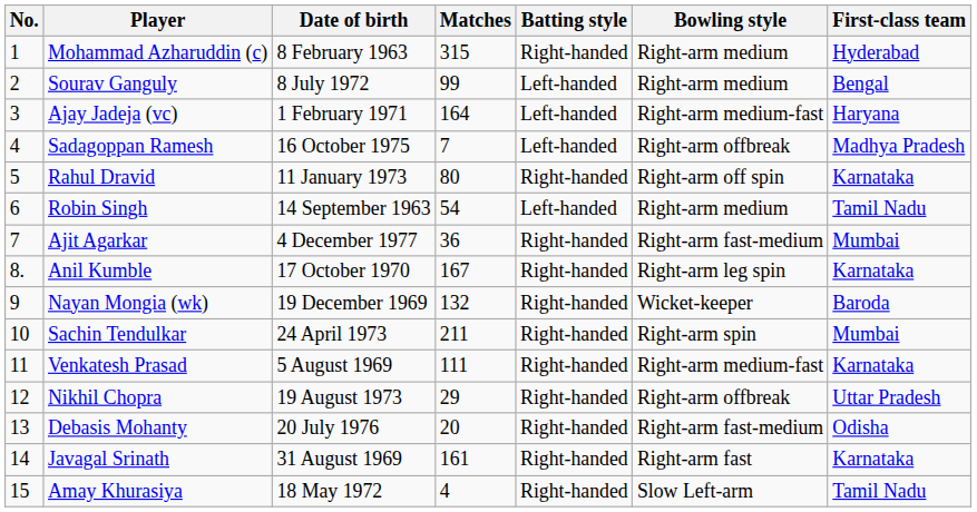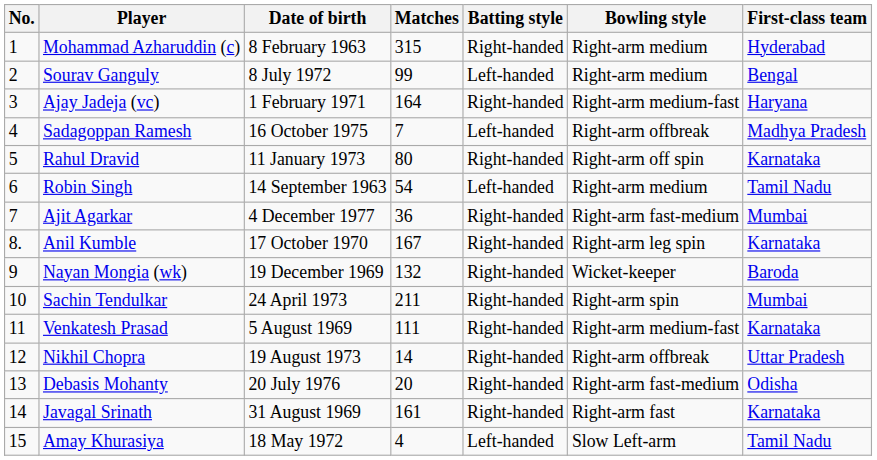 <table class="wikitable">
 <tr>
 <th>No.</th>
 <th>Player</th>
 <th>Date of birth</th>
 <th>Matches</th>
 <th>Batting style</th>
 <th>Bowling style</th>
 <th>First-class team</th>
 </tr>
 <tr>
 <td>1</td>
 <td><a href='#'>Mohammad Azharuddin</a> (<a href='#'>c</a>)</td>
 <td>8 February 1963</td>
 <td>315</td>
 <td>Right-handed</td>
 <td>Right-arm medium</td>
 <td><a href='#'>Hyderabad</a></td>
 </tr>
 <tr>
 <td>2</td>
 <td><a href='#'>Sourav Ganguly</a></td>
 <td>8 July 1972</td>
 <td>99</td>
 <td>Left-handed</td>
 <td>Right-arm medium</td>
 <td><a href='#'>Bengal</a></td>
 </tr>
 <tr>
 <td>3</td>
 <td><a href='#'>Ajay Jadeja</a> (<a href='#'>vc</a>)</td>
 <td>1 February 1971</td>
 <td>164</td>
-<td>Left-handed</td>
+<td>Right-handed</td>
 <td>Right-arm medium-fast</td>
 <td><a href='#'>Haryana</a></td>
 </tr>
 <tr>
 <td>4</td>
 <td><a href='#'>Sadagoppan Ramesh</a></td>
 <td>16 October 1975</td>
 <td>7</td>
 <td>Left-handed</td>
 <td>Right-arm offbreak</td>
 <td><a href='#'>Madhya Pradesh</a></td>
 </tr>
 <tr>
 <td>5</td>
 <td><a href='#'>Rahul Dravid</a></td>
 <td>11 January 1973</td>
 <td>80</td>
 <td>Right-handed</td>
 <td>Right-arm off spin</td>
 <td><a href='#'>Karnataka</a></td>
 </tr>
 <tr>
 <td>6</td>
 <td><a href='#'>Robin Singh</a></td>
 <td>14 September 1963</td>
 <td>54</td>
 <td>Left-handed</td>
 <td>Right-arm medium</td>
 <td><a href='#'>Tamil Nadu</a></td>
 </tr>
 <tr>
 <td>7</td>
 <td><a href='#'>Ajit Agarkar</a></td>
 <td>4 December 1977</td>
 <td>36</td>
 <td>Right-handed</td>
 <td>Right-arm fast-medium</td>
 <td><a href='#'>Mumbai</a></td>
 </tr>
 <tr>
 <td>8.</td>
 <td><a href='#'>Anil Kumble</a></td>
 <td>17 October 1970</td>
 <td>167</td>
 <td>Right-handed</td>
 <td>Right-arm leg spin</td>
 <td><a href='#'>Karnataka</a></td>
 </tr>
 <tr>
 <td>9</td>
 <td><a href='#'>Nayan Mongia</a> (<a href='#'>wk</a>)</td>
 <td>19 December 1969</td>
 <td>132</td>
 <td>Right-handed</td>
 <td>Wicket-keeper</td>
 <td><a href='#'>Baroda</a></td>
 </tr>
 <tr>
 <td>10</td>
 <td><a href='#'>Sachin Tendulkar</a></td>
 <td>24 April 1973</td>
 <td>211</td>
 <td>Right-handed</td>
 <td>Right-arm spin</td>
 <td><a href='#'>Mumbai</a></td>
 </tr>
 <tr>
 <td>11</td>
 <td><a href='#'>Venkatesh Prasad</a></td>
 <td>5 August 1969</td>
 <td>111</td>
 <td>Right-handed</td>
 <td>Right-arm medium-fast</td>
 <td><a href='#'>Karnataka</a></td>
 </tr>
 <tr>
 <td>12</td>
 <td><a href='#'>Nikhil Chopra</a></td>
 <td>19 August 1973</td>
-<td>29</td>
+<td>14</td>
 <td>Right-handed</td>
 <td>Right-arm offbreak</td>
 <td><a href='#'>Uttar Pradesh</a></td>
 </tr>
 <tr>
 <td>13</td>
 <td><a href='#'>Debasis Mohanty</a></td>
 <td>20 July 1976</td>
 <td>20</td>
 <td>Right-handed</td>
 <td>Right-arm fast-medium</td>
 <td><a href='#'>Odisha</a></td>
 </tr>
 <tr>
 <td>14</td>
 <td><a href='#'>Javagal Srinath</a></td>
 <td>31 August 1969</td>
 <td>161</td>
 <td>Right-handed</td>
 <td>Right-arm fast</td>
 <td><a href='#'>Karnataka</a></td>
 </tr>
 <tr>
 <td>15</td>
 <td><a href='#'>Amay Khurasiya</a></td>
 <td>18 May 1972</td>
 <td>4</td>
-<td>Right-handed</td>
+<td>Left-handed</td>
 <td>Slow Left-arm</td>
 <td><a href='#'>Tamil Nadu</a></td>
 </tr>
 </table>
